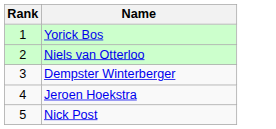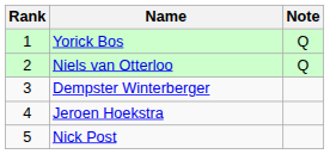 <table class="wikitable" style="text-align:center;">
 <tr>
 <th>Rank</th>
 <th style="width:15em">Name</th>
+<th>Note</th>
 </tr>
 <tr bgcolor=ccffcc>
 <td>1</td>
 <td align=left><a href='#'>Yorick Bos</a></td>
+<td>Q</td>
 </tr>
 <tr bgcolor=ccffcc>
 <td>2</td>
 <td align=left><a href='#'>Niels van Otterloo</a></td>
+<td>Q</td>
 </tr>
 <tr>
 <td>3</td>
 <td align=left><a href='#'>Dempster Winterberger</a></td>
+<td></td>
 </tr>
 <tr>
 <td>4</td>
 <td align=left><a href='#'>Jeroen Hoekstra</a></td>
+<td></td>
 </tr>
 <tr>
 <td>5</td>
 <td align=left><a href='#'>Nick Post</a></td>
+<td></td>
 </tr>
 </table>
